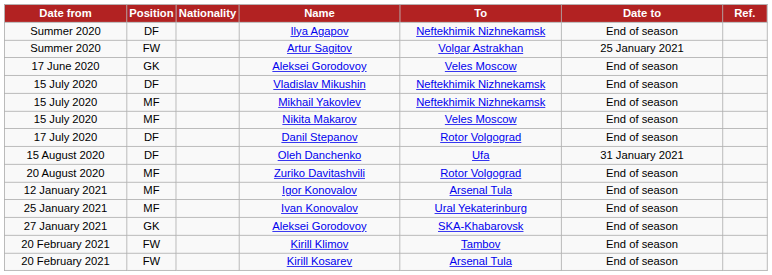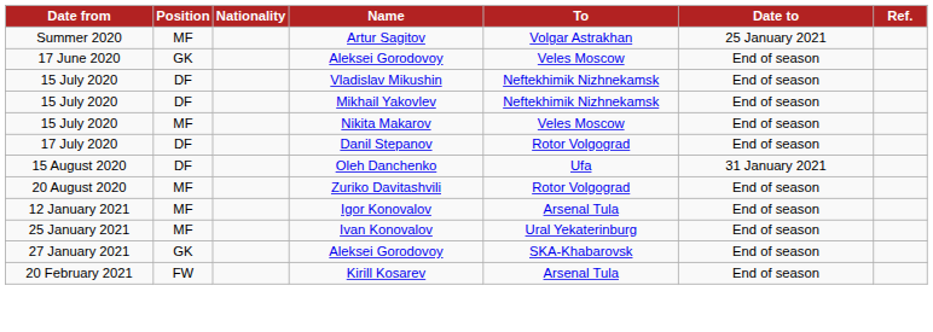 <table class="wikitable" style="text-align:center; font-size:90%; ">
 <tr>
 <th style="background:#B22222; color:white; width:150px;">Date from</th>
 <th style="background:#B22222; color:white; width:50px;">Position</th>
 <th style="background:#B22222; color:white; width:50px;">Nationality</th>
 <th style="background:#B22222; color:white; width:200px;">Name</th>
 <th style="background:#B22222; color:white; width:200px;">To</th>
 <th style="background:#B22222; color:white; width:200px;">Date to</th>
 <th style="background:#B22222; color:white; width:50px;">Ref.</th>
 </tr>
 <tr>
 <td>Summer 2020</td>
-<td>DF</td>
-<td></td>
-<td><a href='#'>Ilya Agapov</a></td>
-<td><a href='#'>Neftekhimik Nizhnekamsk</a></td>
-<td>End of season</td>
-<td></td>
-</tr>
-<tr>
-<td>Summer 2020</td>
-<td>FW</td>
+<td>MF</td>
 <td></td>
 <td><a href='#'>Artur Sagitov</a></td>
 <td><a href='#'>Volgar Astrakhan</a></td>
 <td>25 January 2021</td>
 <td></td>
 </tr>
 <tr>
 <td>17 June 2020</td>
 <td>GK</td>
 <td></td>
 <td><a href='#'>Aleksei Gorodovoy</a></td>
 <td><a href='#'>Veles Moscow</a></td>
 <td>End of season</td>
 <td></td>
 </tr>
 <tr>
 <td>15 July 2020</td>
 <td>DF</td>
 <td></td>
 <td><a href='#'>Vladislav Mikushin</a></td>
 <td><a href='#'>Neftekhimik Nizhnekamsk</a></td>
 <td>End of season</td>
 <td></td>
 </tr>
 <tr>
 <td>15 July 2020</td>
-<td>MF</td>
+<td>DF</td>
 <td></td>
 <td><a href='#'>Mikhail Yakovlev</a></td>
 <td><a href='#'>Neftekhimik Nizhnekamsk</a></td>
 <td>End of season</td>
 <td></td>
 </tr>
 <tr>
 <td>15 July 2020</td>
 <td>MF</td>
 <td></td>
 <td><a href='#'>Nikita Makarov</a></td>
 <td><a href='#'>Veles Moscow</a></td>
 <td>End of season</td>
 <td></td>
 </tr>
 <tr>
 <td>17 July 2020</td>
 <td>DF</td>
 <td></td>
 <td><a href='#'>Danil Stepanov</a></td>
 <td><a href='#'>Rotor Volgograd</a></td>
 <td>End of season</td>
 <td></td>
 </tr>
 <tr>
 <td>15 August 2020</td>
 <td>DF</td>
 <td></td>
 <td><a href='#'>Oleh Danchenko</a></td>
 <td><a href='#'>Ufa</a></td>
 <td>31 January 2021</td>
 <td></td>
 </tr>
 <tr>
 <td>20 August 2020</td>
 <td>MF</td>
 <td></td>
 <td><a href='#'>Zuriko Davitashvili</a></td>
 <td><a href='#'>Rotor Volgograd</a></td>
 <td>End of season</td>
 <td></td>
 </tr>
 <tr>
 <td>12 January 2021</td>
 <td>MF</td>
 <td></td>
 <td><a href='#'>Igor Konovalov</a></td>
 <td><a href='#'>Arsenal Tula</a></td>
 <td>End of season</td>
 <td></td>
 </tr>
 <tr>
 <td>25 January 2021</td>
 <td>MF</td>
 <td></td>
 <td><a href='#'>Ivan Konovalov</a></td>
 <td><a href='#'>Ural Yekaterinburg</a></td>
 <td>End of season</td>
 <td></td>
 </tr>
 <tr>
 <td>27 January 2021</td>
 <td>GK</td>
 <td></td>
 <td><a href='#'>Aleksei Gorodovoy</a></td>
 <td><a href='#'>SKA-Khabarovsk</a></td>
 <td>End of season</td>
 <td></td>
 </tr>
 <tr>
 <td>20 February 2021</td>
 <td>FW</td>
 <td></td>
-<td><a href='#'>Kirill Klimov</a></td>
-<td><a href='#'>Tambov</a></td>
-<td>End of season</td>
-<td></td>
-</tr>
-<tr>
-<td>20 February 2021</td>
-<td>FW</td>
-<td></td>
 <td><a href='#'>Kirill Kosarev</a></td>
 <td><a href='#'>Arsenal Tula</a></td>
 <td>End of season</td>
 <td></td>
 </tr>
 </table>
